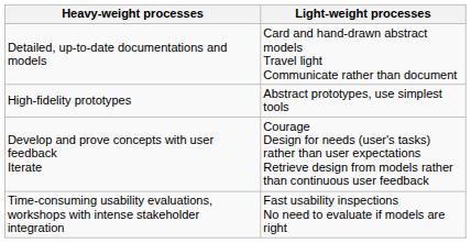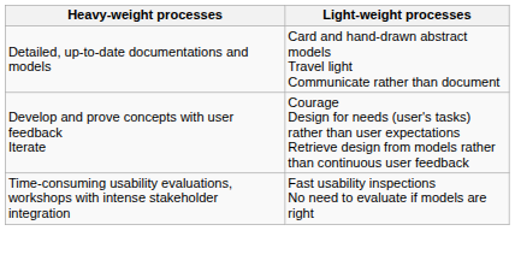 <table class="wikitable" name=tableOne>
 <tr>
 <th>Heavy-weight processes</th>
 <th>Light-weight processes</th>
 </tr>
 <tr>
 <td>Detailed, up-to-date documentations and models</td>
 <td>Card and hand-drawn abstract models<br> Travel light<br> Communicate rather than document</td>
 </tr>
 <tr>
-<td>High-fidelity prototypes</td>
-<td>Abstract prototypes, use simplest tools</td>
-</tr>
-<tr>
 <td>Develop and prove concepts with user feedback<br> Iterate</td>
 <td>Courage<br> Design for needs (user's tasks) rather than user expectations<br> Retrieve design from models rather than continuous user feedback</td>
 </tr>
 <tr>
 <td>Time-consuming usability evaluations, workshops with intense stakeholder integration</td>
 <td>Fast usability inspections<br> No need to evaluate if models are right</td>
 </tr>
 </table>
